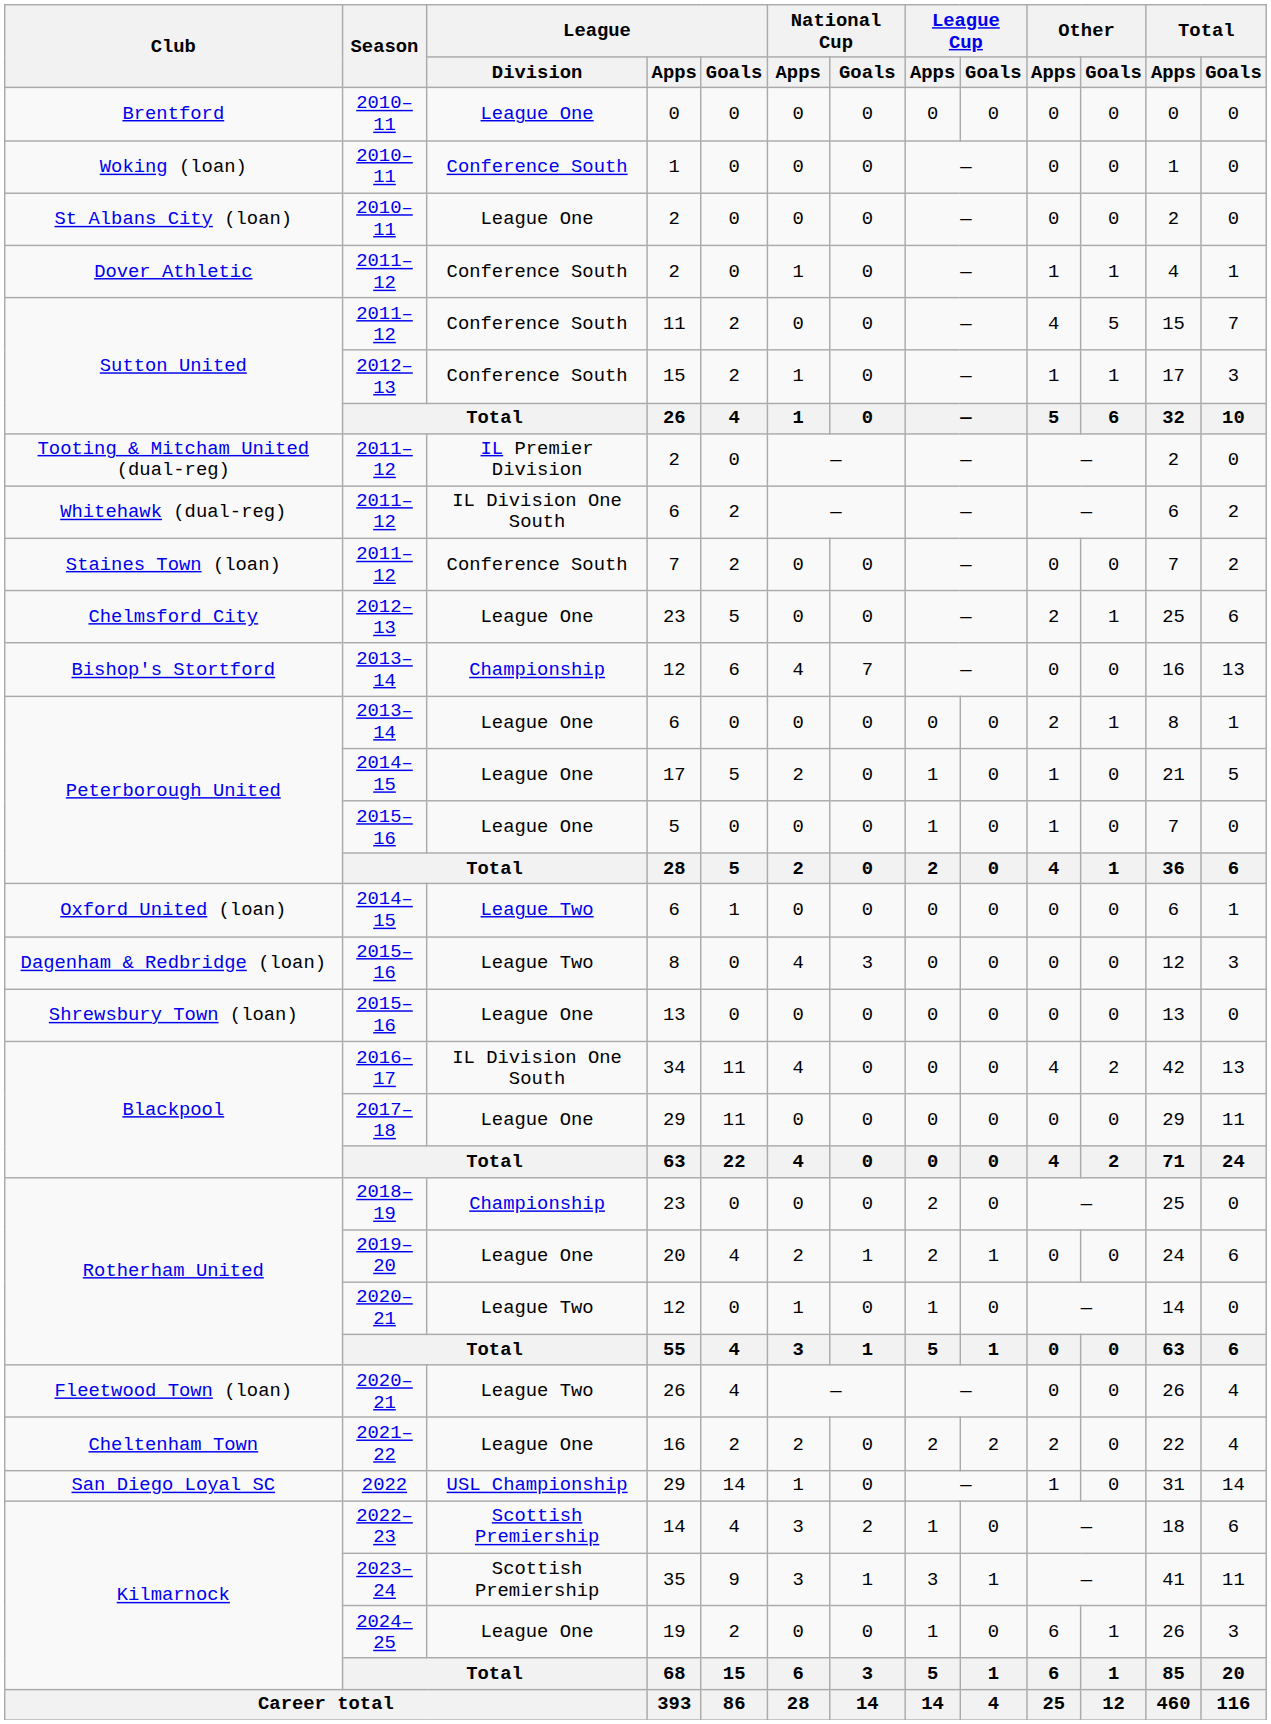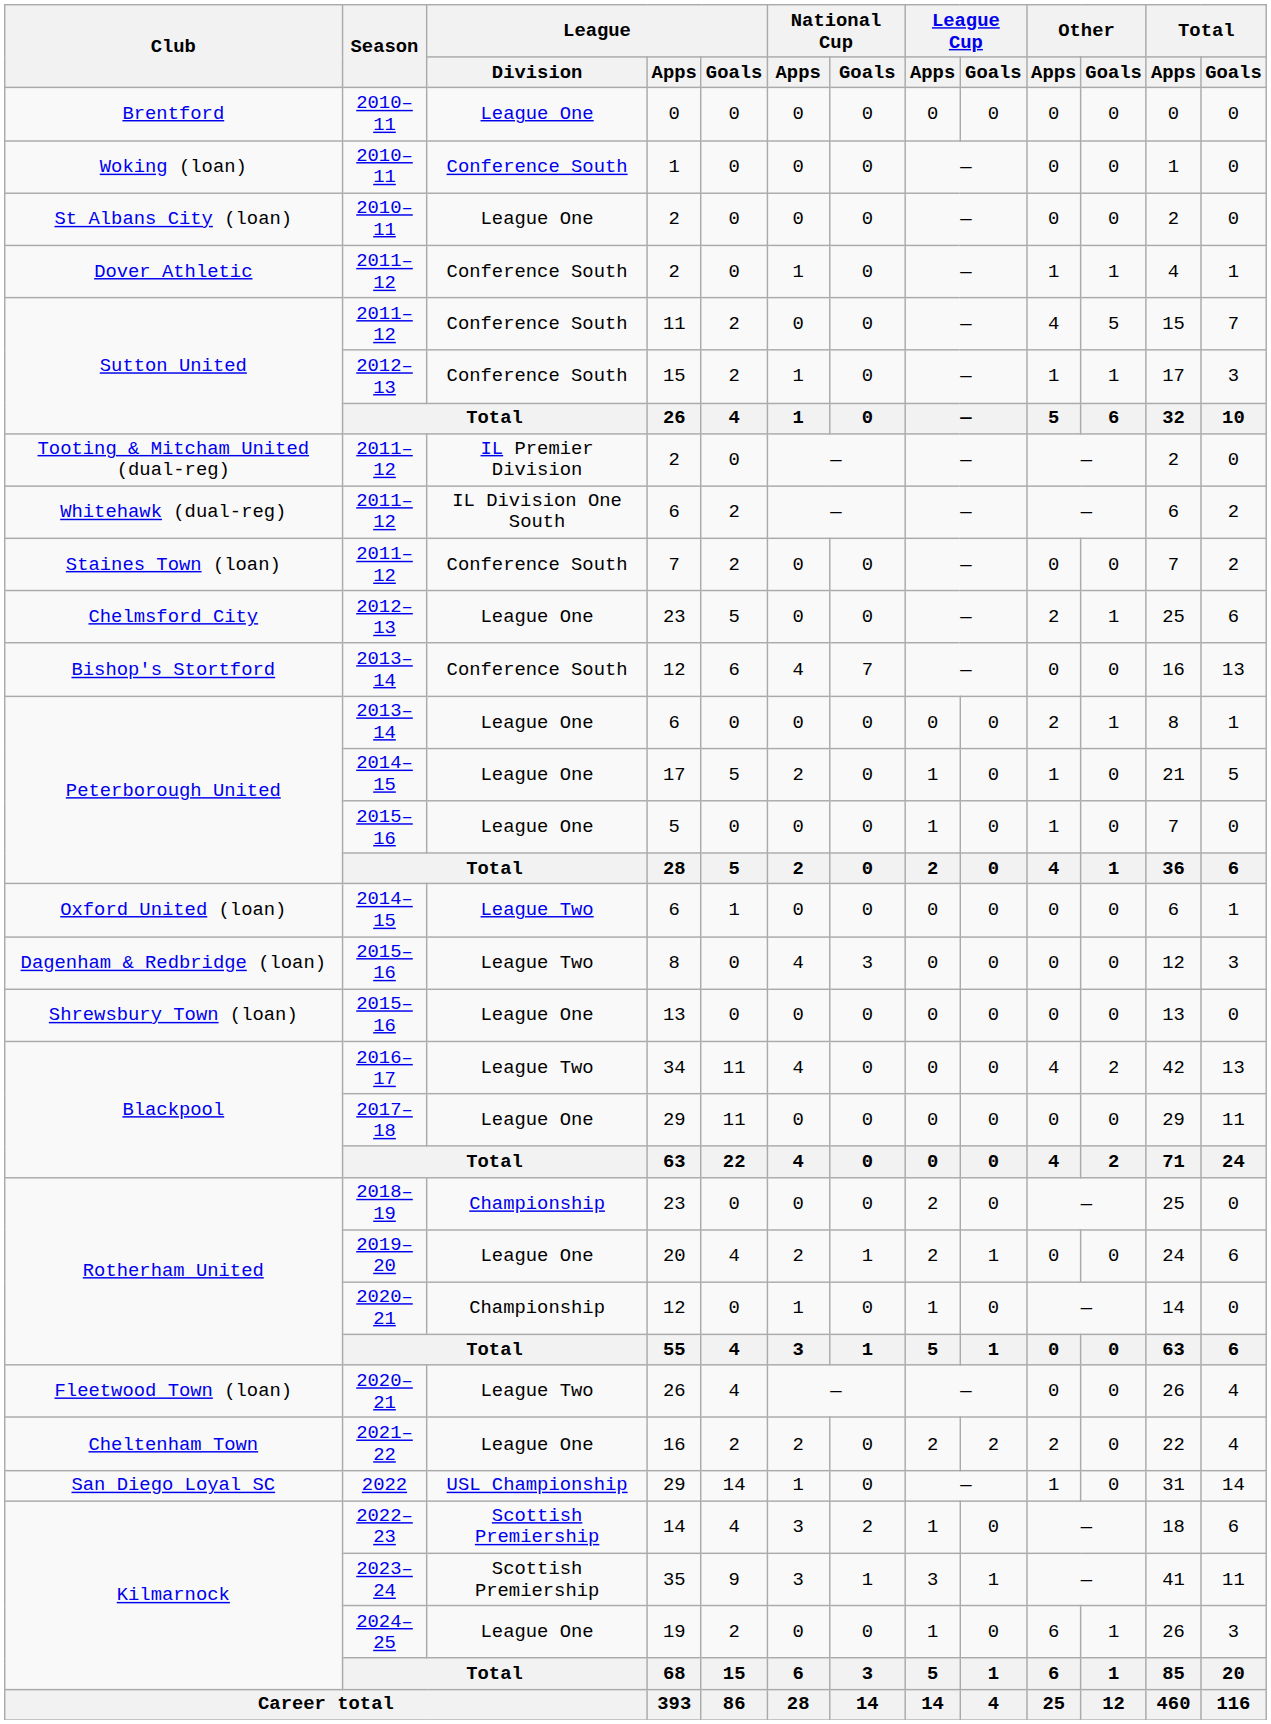 <table class="wikitable" style="text-align: center">
 <tr>
 <th rowspan="2">Club</th>
 <th rowspan="2">Season</th>
 <th colspan="3">League</th>
 <th colspan="2">National Cup</th>
 <th colspan="2"><a href='#'>League Cup</a></th>
 <th colspan="2">Other</th>
 <th colspan="2">Total</th>
 </tr>
 <tr>
 <th>Division</th>
 <th>Apps</th>
 <th>Goals</th>
 <th>Apps</th>
 <th>Goals</th>
 <th>Apps</th>
 <th>Goals</th>
 <th>Apps</th>
 <th>Goals</th>
 <th>Apps</th>
 <th>Goals</th>
 </tr>
 <tr>
 <td><a href='#'>Brentford</a></td>
 <td><a href='#'>2010–11</a></td>
 <td><a href='#'>League One</a></td>
 <td>0</td>
 <td>0</td>
 <td>0</td>
 <td>0</td>
 <td>0</td>
 <td>0</td>
 <td>0</td>
 <td>0</td>
 <td>0</td>
 <td>0</td>
 </tr>
 <tr>
 <td><a href='#'>Woking</a> (loan)</td>
 <td><a href='#'>2010–11</a></td>
 <td><a href='#'>Conference South</a></td>
 <td>1</td>
 <td>0</td>
 <td>0</td>
 <td>0</td>
 <td colspan="2">—</td>
 <td>0</td>
 <td>0</td>
 <td>1</td>
 <td>0</td>
 </tr>
 <tr>
 <td><a href='#'>St Albans City</a> (loan)</td>
 <td><a href='#'>2010–11</a></td>
 <td>League One</td>
 <td>2</td>
 <td>0</td>
 <td>0</td>
 <td>0</td>
 <td colspan="2">—</td>
 <td>0</td>
 <td>0</td>
 <td>2</td>
 <td>0</td>
 </tr>
 <tr>
 <td><a href='#'>Dover Athletic</a></td>
 <td><a href='#'>2011–12</a></td>
 <td>Conference South</td>
 <td>2</td>
 <td>0</td>
 <td>1</td>
 <td>0</td>
 <td colspan="2">—</td>
 <td>1</td>
 <td>1</td>
 <td>4</td>
 <td>1</td>
 </tr>
 <tr>
 <td rowspan="3"><a href='#'>Sutton United</a></td>
 <td><a href='#'>2011–12</a></td>
 <td>Conference South</td>
 <td>11</td>
 <td>2</td>
 <td>0</td>
 <td>0</td>
 <td colspan="2">—</td>
 <td>4</td>
 <td>5</td>
 <td>15</td>
 <td>7</td>
 </tr>
 <tr>
 <td><a href='#'>2012–13</a></td>
 <td>Conference South</td>
 <td>15</td>
 <td>2</td>
 <td>1</td>
 <td>0</td>
 <td colspan="2">—</td>
 <td>1</td>
 <td>1</td>
 <td>17</td>
 <td>3</td>
 </tr>
 <tr>
 <th colspan="2">Total</th>
 <th>26</th>
 <th>4</th>
 <th>1</th>
 <th>0</th>
 <th colspan="2">—</th>
 <th>5</th>
 <th>6</th>
 <th>32</th>
 <th>10</th>
 </tr>
 <tr>
 <td><a href='#'>Tooting & Mitcham United</a> (dual-reg)</td>
 <td><a href='#'>2011–12</a></td>
 <td><a href='#'>IL</a> Premier Division</td>
 <td>2</td>
 <td>0</td>
 <td colspan="2">—</td>
 <td colspan="2">—</td>
 <td colspan="2">—</td>
 <td>2</td>
 <td>0</td>
 </tr>
 <tr>
 <td><a href='#'>Whitehawk</a> (dual-reg)</td>
 <td><a href='#'>2011–12</a></td>
 <td>IL Division One South</td>
 <td>6</td>
 <td>2</td>
 <td colspan="2">—</td>
 <td colspan="2">—</td>
 <td colspan="2">—</td>
 <td>6</td>
 <td>2</td>
 </tr>
 <tr>
 <td><a href='#'>Staines Town</a> (loan)</td>
 <td><a href='#'>2011–12</a></td>
 <td>Conference South</td>
 <td>7</td>
 <td>2</td>
 <td>0</td>
 <td>0</td>
 <td colspan="2">—</td>
 <td>0</td>
 <td>0</td>
 <td>7</td>
 <td>2</td>
 </tr>
 <tr>
 <td><a href='#'>Chelmsford City</a></td>
 <td><a href='#'>2012–13</a></td>
 <td>League One</td>
 <td>23</td>
 <td>5</td>
 <td>0</td>
 <td>0</td>
 <td colspan="2">—</td>
 <td>2</td>
 <td>1</td>
 <td>25</td>
 <td>6</td>
 </tr>
 <tr>
 <td><a href='#'>Bishop's Stortford</a></td>
 <td><a href='#'>2013–14</a></td>
-<td><a href='#'>Championship</a></td>
+<td>Conference South</td>
 <td>12</td>
 <td>6</td>
 <td>4</td>
 <td>7</td>
 <td colspan="2">—</td>
 <td>0</td>
 <td>0</td>
 <td>16</td>
 <td>13</td>
 </tr>
 <tr>
 <td rowspan="4"><a href='#'>Peterborough United</a></td>
 <td><a href='#'>2013–14</a></td>
 <td>League One</td>
 <td>6</td>
 <td>0</td>
 <td>0</td>
 <td>0</td>
 <td>0</td>
 <td>0</td>
 <td>2</td>
 <td>1</td>
 <td>8</td>
 <td>1</td>
 </tr>
 <tr>
 <td><a href='#'>2014–15</a></td>
 <td>League One</td>
 <td>17</td>
 <td>5</td>
 <td>2</td>
 <td>0</td>
 <td>1</td>
 <td>0</td>
 <td>1</td>
 <td>0</td>
 <td>21</td>
 <td>5</td>
 </tr>
 <tr>
 <td><a href='#'>2015–16</a></td>
 <td>League One</td>
 <td>5</td>
 <td>0</td>
 <td>0</td>
 <td>0</td>
 <td>1</td>
 <td>0</td>
 <td>1</td>
 <td>0</td>
 <td>7</td>
 <td>0</td>
 </tr>
 <tr>
 <th colspan="2">Total</th>
 <th>28</th>
 <th>5</th>
 <th>2</th>
 <th>0</th>
 <th>2</th>
 <th>0</th>
 <th>4</th>
 <th>1</th>
 <th>36</th>
 <th>6</th>
 </tr>
 <tr>
 <td><a href='#'>Oxford United</a> (loan)</td>
 <td><a href='#'>2014–15</a></td>
 <td><a href='#'>League Two</a></td>
 <td>6</td>
 <td>1</td>
 <td>0</td>
 <td>0</td>
 <td>0</td>
 <td>0</td>
 <td>0</td>
 <td>0</td>
 <td>6</td>
 <td>1</td>
 </tr>
 <tr>
 <td><a href='#'>Dagenham & Redbridge</a> (loan)</td>
 <td><a href='#'>2015–16</a></td>
 <td>League Two</td>
 <td>8</td>
 <td>0</td>
 <td>4</td>
 <td>3</td>
 <td>0</td>
 <td>0</td>
 <td>0</td>
 <td>0</td>
 <td>12</td>
 <td>3</td>
 </tr>
 <tr>
 <td><a href='#'>Shrewsbury Town</a> (loan)</td>
 <td><a href='#'>2015–16</a></td>
 <td>League One</td>
 <td>13</td>
 <td>0</td>
 <td>0</td>
 <td>0</td>
 <td>0</td>
 <td>0</td>
 <td>0</td>
 <td>0</td>
 <td>13</td>
 <td>0</td>
 </tr>
 <tr>
 <td rowspan="3"><a href='#'>Blackpool</a></td>
 <td><a href='#'>2016–17</a></td>
-<td>IL Division One South</td>
+<td>League Two</td>
 <td>34</td>
 <td>11</td>
 <td>4</td>
 <td>0</td>
 <td>0</td>
 <td>0</td>
 <td>4</td>
 <td>2</td>
 <td>42</td>
 <td>13</td>
 </tr>
 <tr>
 <td><a href='#'>2017–18</a></td>
 <td>League One</td>
 <td>29</td>
 <td>11</td>
 <td>0</td>
 <td>0</td>
 <td>0</td>
 <td>0</td>
 <td>0</td>
 <td>0</td>
 <td>29</td>
 <td>11</td>
 </tr>
 <tr>
 <th colspan="2">Total</th>
 <th>63</th>
 <th>22</th>
 <th>4</th>
 <th>0</th>
 <th>0</th>
 <th>0</th>
 <th>4</th>
 <th>2</th>
 <th>71</th>
 <th>24</th>
 </tr>
 <tr>
 <td rowspan=4><a href='#'>Rotherham United</a></td>
 <td><a href='#'>2018–19</a></td>
 <td><a href='#'>Championship</a></td>
 <td>23</td>
 <td>0</td>
 <td>0</td>
 <td>0</td>
 <td>2</td>
 <td>0</td>
 <td colspan="2">—</td>
 <td>25</td>
 <td>0</td>
 </tr>
 <tr>
 <td><a href='#'>2019–20</a></td>
 <td>League One</td>
 <td>20</td>
 <td>4</td>
 <td>2</td>
 <td>1</td>
 <td>2</td>
 <td>1</td>
 <td>0</td>
 <td>0</td>
 <td>24</td>
 <td>6</td>
 </tr>
 <tr>
 <td><a href='#'>2020–21</a></td>
-<td>League Two</td>
+<td>Championship</td>
 <td>12</td>
 <td>0</td>
 <td>1</td>
 <td>0</td>
 <td>1</td>
 <td>0</td>
 <td colspan="2">—</td>
 <td>14</td>
 <td>0</td>
 </tr>
 <tr>
 <th colspan=2>Total</th>
 <th>55</th>
 <th>4</th>
 <th>3</th>
 <th>1</th>
 <th>5</th>
 <th>1</th>
 <th>0</th>
 <th>0</th>
 <th>63</th>
 <th>6</th>
 </tr>
 <tr>
 <td><a href='#'>Fleetwood Town</a> (loan)</td>
 <td><a href='#'>2020–21</a></td>
 <td>League Two</td>
 <td>26</td>
 <td>4</td>
 <td colspan="2">—</td>
 <td colspan="2">—</td>
 <td>0</td>
 <td>0</td>
 <td>26</td>
 <td>4</td>
 </tr>
 <tr>
 <td><a href='#'>Cheltenham Town</a></td>
 <td><a href='#'>2021–22</a></td>
 <td>League One</td>
 <td>16</td>
 <td>2</td>
 <td>2</td>
 <td>0</td>
 <td>2</td>
 <td>2</td>
 <td>2</td>
 <td>0</td>
 <td>22</td>
 <td>4</td>
 </tr>
 <tr>
 <td><a href='#'>San Diego Loyal SC</a></td>
 <td><a href='#'>2022</a></td>
 <td><a href='#'>USL Championship</a></td>
 <td>29</td>
 <td>14</td>
 <td>1</td>
 <td>0</td>
 <td colspan=2>—</td>
 <td>1</td>
 <td>0</td>
 <td>31</td>
 <td>14</td>
 </tr>
 <tr>
 <td rowspan="4"><a href='#'>Kilmarnock</a></td>
 <td><a href='#'>2022–23</a></td>
 <td><a href='#'>Scottish Premiership</a></td>
 <td>14</td>
 <td>4</td>
 <td>3</td>
 <td>2</td>
 <td>1</td>
 <td>0</td>
 <td colspan=2>—</td>
 <td>18</td>
 <td>6</td>
 </tr>
 <tr>
 <td><a href='#'>2023–24</a></td>
 <td>Scottish Premiership</td>
 <td>35</td>
 <td>9</td>
 <td>3</td>
 <td>1</td>
 <td>3</td>
 <td>1</td>
 <td colspan=2>—</td>
 <td>41</td>
 <td>11</td>
 </tr>
 <tr>
 <td><a href='#'>2024–25</a></td>
 <td>League One</td>
 <td>19</td>
 <td>2</td>
 <td>0</td>
 <td>0</td>
 <td>1</td>
 <td>0</td>
 <td>6</td>
 <td>1</td>
 <td>26</td>
 <td>3</td>
 </tr>
 <tr>
 <th colspan="2">Total</th>
 <th>68</th>
 <th>15</th>
 <th>6</th>
 <th>3</th>
 <th>5</th>
 <th>1</th>
 <th>6</th>
 <th>1</th>
 <th>85</th>
 <th>20</th>
 </tr>
 <tr>
 <th colspan="3">Career total</th>
 <th>393</th>
 <th>86</th>
 <th>28</th>
 <th>14</th>
 <th>14</th>
 <th>4</th>
 <th>25</th>
 <th>12</th>
 <th>460</th>
 <th>116</th>
 </tr>
 </table>
